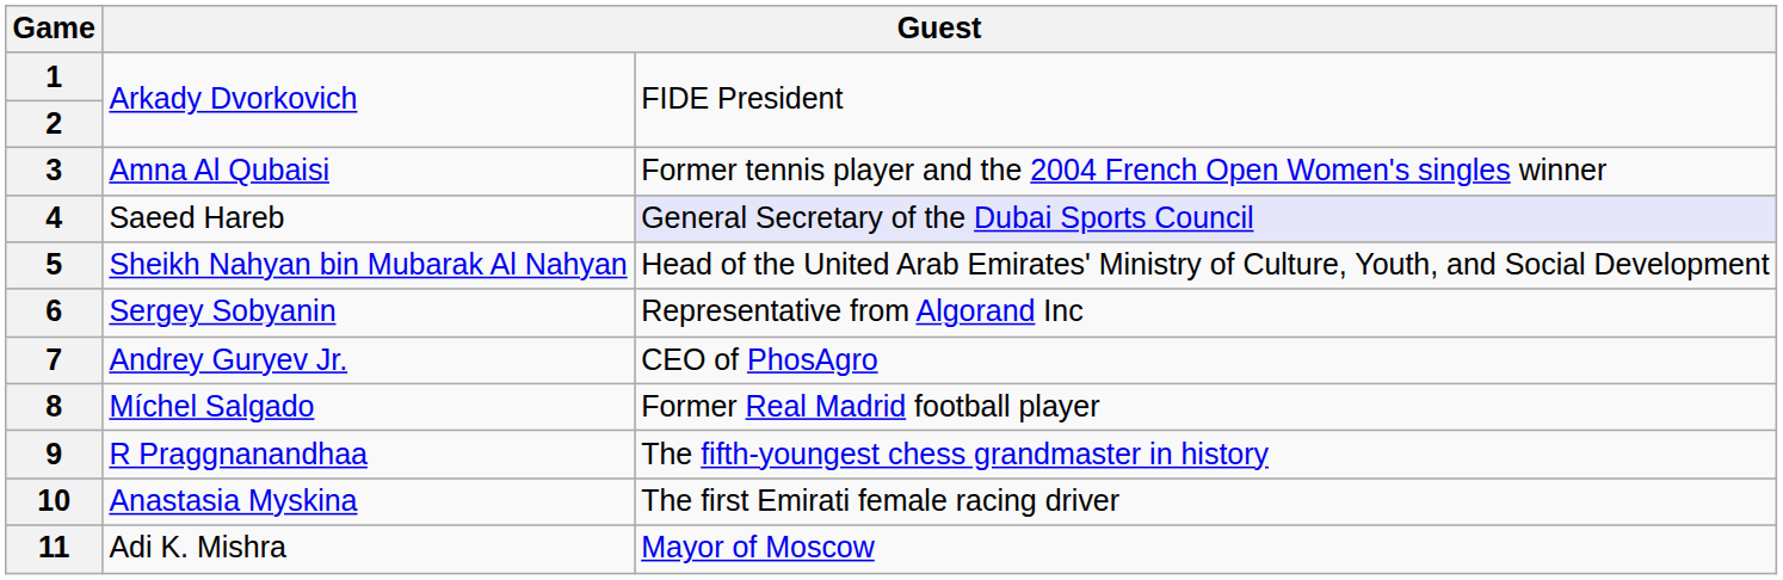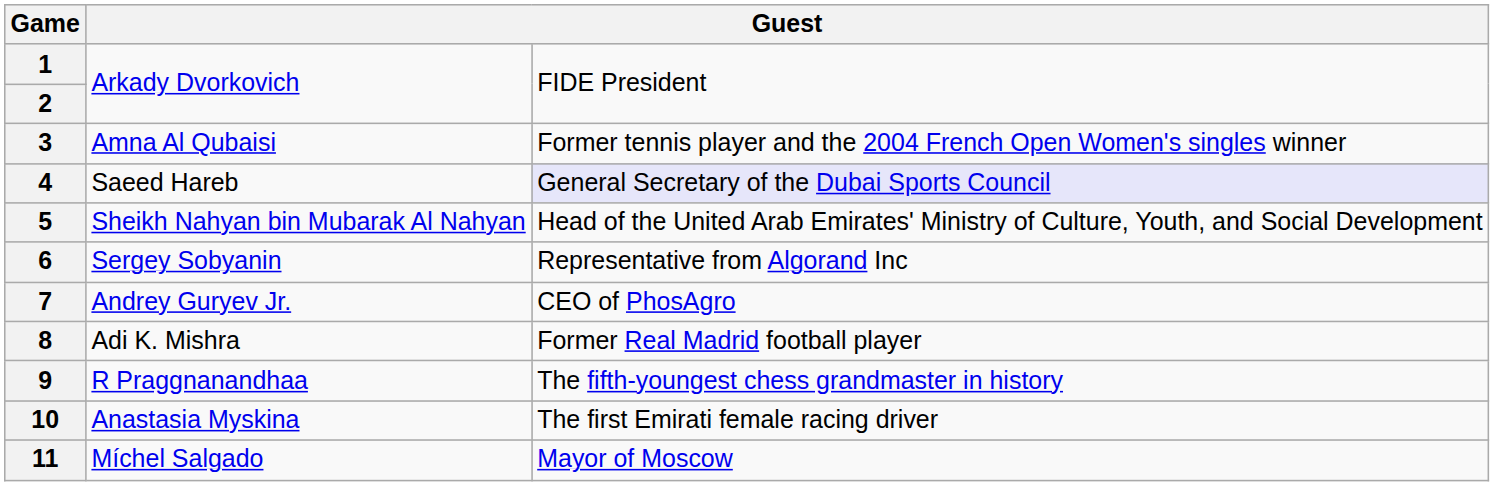 <table class="wikitable">
 <tr>
 <th>Game</th>
 <th colspan=2>Guest</th>
 </tr>
 <tr>
 <th>1</th>
 <td rowspan=2><a href='#'>Arkady Dvorkovich</a></td>
 <td rowspan=2>FIDE President</td>
 </tr>
 <tr>
 <th>2</th>
 </tr>
 <tr>
 <th>3</th>
 <td><a href='#'>Amna Al Qubaisi</a></td>
 <td>Former tennis player and the <a href='#'>2004 French Open Women's singles</a> winner</td>
 </tr>
 <tr>
 <th>4</th>
 <td>Saeed Hareb</td>
 <td style="background: lavender;">General Secretary of the <a href='#'>Dubai Sports Council</a></td>
 </tr>
 <tr>
 <th>5</th>
 <td><a href='#'>Sheikh Nahyan bin Mubarak Al Nahyan</a></td>
 <td>Head of the United Arab Emirates' Ministry of Culture, Youth, and Social Development</td>
 </tr>
 <tr>
 <th>6</th>
 <td><a href='#'>Sergey Sobyanin</a></td>
 <td>Representative from <a href='#'>Algorand</a> Inc</td>
 </tr>
 <tr>
 <th>7</th>
 <td><a href='#'>Andrey Guryev Jr.</a></td>
 <td>CEO of <a href='#'>PhosAgro</a></td>
 </tr>
 <tr>
 <th>8</th>
-<td><a href='#'>Míchel Salgado</a></td>
+<td>Adi K. Mishra</td>
 <td>Former <a href='#'>Real Madrid</a> football player</td>
 </tr>
 <tr>
 <th>9</th>
 <td><a href='#'>R Praggnanandhaa</a></td>
 <td>The <a href='#'>fifth-youngest chess grandmaster in history</a></td>
 </tr>
 <tr>
 <th>10</th>
 <td><a href='#'>Anastasia Myskina</a></td>
 <td>The first Emirati female racing driver</td>
 </tr>
 <tr>
 <th>11</th>
-<td>Adi K. Mishra</td>
+<td><a href='#'>Míchel Salgado</a></td>
 <td><a href='#'>Mayor of Moscow</a></td>
 </tr>
 </table>
